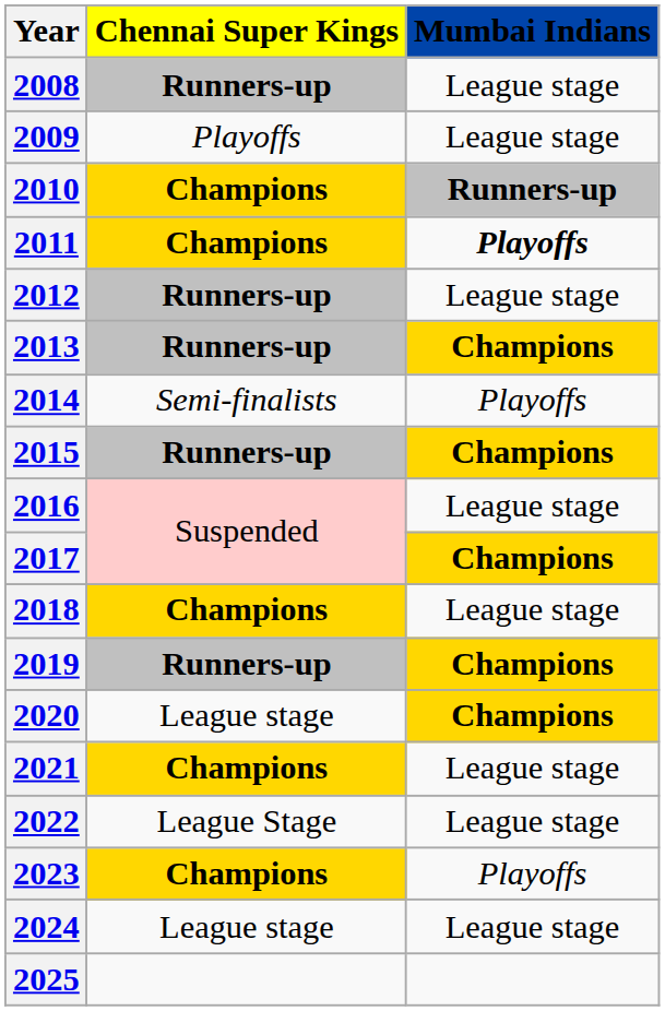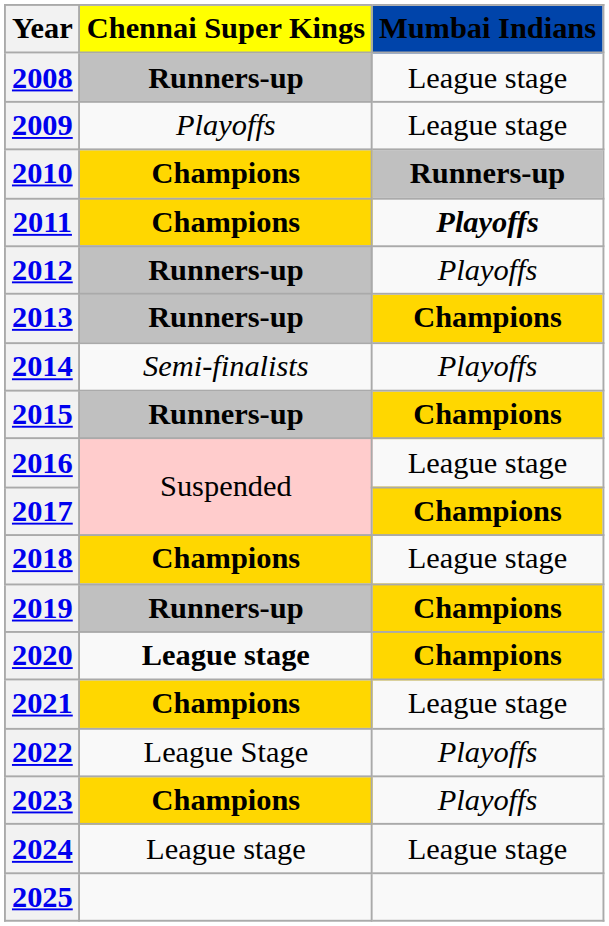 <table class="wikitable sortable" style="text-align:center;">
 <tr>
 <th>Year</th>
 <th style="background-color:yellow"><span> Chennai Super Kings</span></th>
 <th style="background-color:#0044AA"><span> Mumbai Indians</span></th>
 </tr>
 <tr>
 <th><a href='#'>2008</a></th>
 <td style="background: silver;"><strong>Runners-up</strong></td>
 <td>League stage</td>
 </tr>
 <tr>
 <th><a href='#'>2009</a></th>
 <td><em>Playoffs</em></td>
 <td>League stage</td>
 </tr>
 <tr>
 <th><a href='#'>2010</a></th>
 <td style="background: gold;"><strong>Champions</strong></td>
 <td style="background: silver;"><strong>Runners-up</strong></td>
 </tr>
 <tr>
 <th><a href='#'>2011</a></th>
 <td style="background: gold;"><strong>Champions</strong></td>
 <td><strong><em>Playoffs</em></strong></td>
 </tr>
 <tr>
 <th><a href='#'>2012</a></th>
 <td style="background: silver;"><strong>Runners-up</strong></td>
-<td>League stage</td>
+<td><em>Playoffs</em></td>
 </tr>
 <tr>
 <th><a href='#'>2013</a></th>
 <td style="background: silver;"><strong>Runners-up</strong></td>
 <td style="background: gold;"><strong>Champions</strong></td>
 </tr>
 <tr>
 <th><a href='#'>2014</a></th>
 <td><em>Semi-finalists</em></td>
 <td><em>Playoffs</em></td>
 </tr>
 <tr>
 <th><a href='#'>2015</a></th>
 <td style="background: silver;"><strong>Runners-up</strong></td>
 <td style="background: gold;"><strong>Champions</strong></td>
 </tr>
 <tr>
 <th><a href='#'>2016</a></th>
 <td rowspan=2 style="background:#fcc;">Suspended</td>
 <td>League stage</td>
 </tr>
 <tr>
 <th><a href='#'>2017</a></th>
 <td style="background: gold;"><strong>Champions</strong></td>
 </tr>
 <tr>
 <th><a href='#'>2018</a></th>
 <td style="background: gold;"><strong>Champions</strong></td>
 <td>League stage</td>
 </tr>
 <tr>
 <th><a href='#'>2019</a></th>
 <td style="background: silver;"><strong>Runners-up</strong></td>
 <td style="background: gold;"><strong>Champions</strong></td>
 </tr>
 <tr>
 <th><a href='#'>2020</a></th>
-<td>League stage</td>
+<td><strong>League stage</strong></td>
 <td style="background: gold;"><strong>Champions</strong></td>
 </tr>
 <tr>
 <th><a href='#'>2021</a></th>
 <td style="background: gold;"><strong>Champions</strong></td>
 <td>League stage</td>
 </tr>
 <tr>
 <th><a href='#'>2022</a></th>
 <td>League Stage</td>
-<td>League stage</td>
+<td><em>Playoffs</em></td>
 </tr>
 <tr>
 <th><a href='#'>2023</a></th>
 <td style="background: gold;"><strong>Champions</strong></td>
 <td><em>Playoffs</em></td>
 </tr>
 <tr>
 <th><a href='#'>2024</a></th>
 <td>League stage</td>
 <td>League stage</td>
 </tr>
 <tr>
 <th><a href='#'>2025</a></th>
 <td></td>
 <td></td>
 </tr>
 </table>
